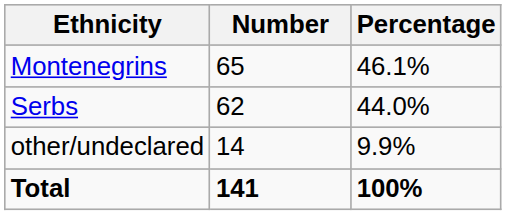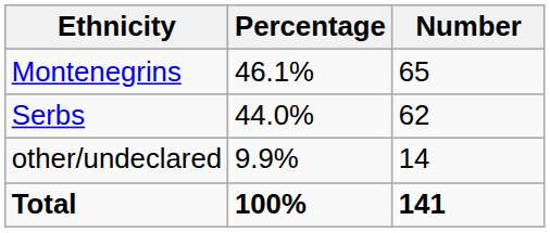 <table class="wikitable">
 <tr>
 <th width="100px">Ethnicity</th>
+<th width="80px">Percentage</th>
 <th width="80px">Number</th>
-<th width="80px">Percentage</th>
 </tr>
 <tr>
 <td><a href='#'>Montenegrins</a></td>
+<td>46.1%</td>
 <td>65</td>
-<td>46.1%</td>
 </tr>
 <tr>
 <td><a href='#'>Serbs</a></td>
+<td>44.0%</td>
 <td>62</td>
-<td>44.0%</td>
 </tr>
 <tr>
 <td>other/undeclared</td>
+<td>9.9%</td>
 <td>14</td>
-<td>9.9%</td>
 </tr>
 <tr>
 <td><strong>Total</strong></td>
+<td><strong>100%</strong></td>
 <td><strong>141</strong></td>
-<td><strong>100%</strong></td>
 </tr>
 </table>
